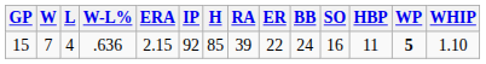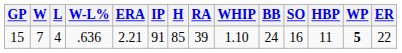 <table class="wikitable">
 <tr>
 <th><a href='#'>GP</a></th>
 <th><a href='#'>W</a></th>
 <th><a href='#'>L</a></th>
 <th><a href='#'>W-L%</a></th>
 <th><a href='#'>ERA</a></th>
 <th><a href='#'>IP</a></th>
 <th><a href='#'>H</a></th>
 <th><a href='#'>RA</a></th>
-<th><a href='#'>ER</a></th>
+<th><a href='#'>WHIP</a></th>
 <th><a href='#'>BB</a></th>
 <th><a href='#'>SO</a></th>
 <th><a href='#'>HBP</a></th>
 <th><a href='#'>WP</a></th>
-<th><a href='#'>WHIP</a></th>
+<th><a href='#'>ER</a></th>
 </tr>
 <tr align=center>
 <td>15</td>
 <td>7</td>
 <td>4</td>
 <td>.636</td>
-<td>2.15</td>
-<td>92</td>
+<td>2.21</td>
+<td>91</td>
 <td>85</td>
 <td>39</td>
-<td>22</td>
+<td>1.10</td>
 <td>24</td>
 <td>16</td>
 <td>11</td>
 <td><strong>5</strong></td>
-<td>1.10</td>
+<td>22</td>
 </tr>
 </table>
